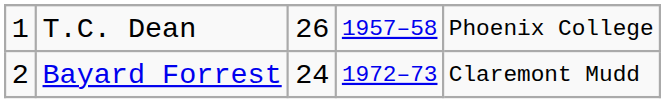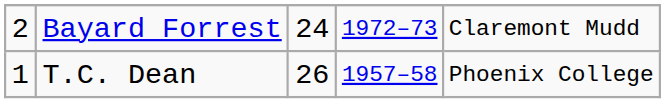 <table class="wikitable">
 <tr>
+</tr>
+<tr>
+<td>2</td>
+<td><a href='#'>Bayard Forrest</a></td>
+<td>24</td>
+<td style="font-size:80%;"><a href='#'>1972–73</a></td>
+<td style="font-size:80%;">Claremont Mudd</td>
 </tr>
 <tr>
 <td>1</td>
 <td>T.C. Dean</td>
 <td>26</td>
 <td style="font-size:80%;"><a href='#'>1957–58</a></td>
 <td style="font-size:80%;">Phoenix College</td>
 </tr>
-<tr>
-<td>2</td>
-<td><a href='#'>Bayard Forrest</a></td>
-<td>24</td>
-<td style="font-size:80%;"><a href='#'>1972–73</a></td>
-<td style="font-size:80%;">Claremont Mudd</td>
-</tr>
 </table>
